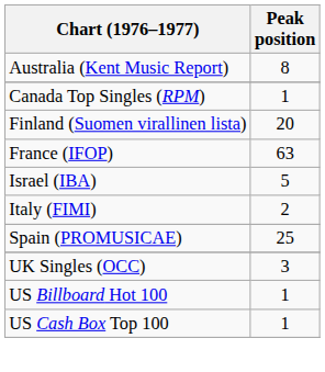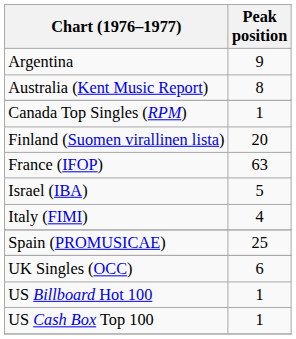 <table class="wikitable sortable">
 <tr>
 <th>Chart (1976–1977)</th>
 <th>Peak<br>position</th>
+</tr>
+<tr>
+<td>Argentina</td>
+<td align="center">9</td>
 </tr>
 <tr>
 <td>Australia (<a href='#'>Kent Music Report</a>)</td>
 <td style="text-align:center;">8</td>
 </tr>
 <tr>
 </tr>
 <tr>
 </tr>
 <tr>
 <td>Canada Top Singles (<a href='#'><em>RPM</em></a>)</td>
 <td style="text-align:center;">1</td>
 </tr>
 <tr>
 <td>Finland (<a href='#'>Suomen virallinen lista</a>)</td>
 <td style="text-align:center;">20</td>
 </tr>
 <tr>
 <td>France (<a href='#'>IFOP</a>)</td>
 <td align="center">63</td>
 </tr>
 <tr>
 <td>Israel (<a href='#'>IBA</a>)</td>
 <td style="text-align:center;">5</td>
 </tr>
 <tr>
 <td>Italy (<a href='#'>FIMI</a>)</td>
-<td style="text-align:center;">2</td>
+<td style="text-align:center;">4</td>
 </tr>
 <tr>
 </tr>
 <tr>
 </tr>
 <tr>
 </tr>
 <tr>
 </tr>
 <tr>
 <td>Spain (<a href='#'>PROMUSICAE</a>)</td>
 <td align="center">25</td>
 </tr>
 <tr>
 </tr>
 <tr>
 <td>UK Singles (<a href='#'>OCC</a>)</td>
-<td style="text-align:center;">3</td>
+<td style="text-align:center;">6</td>
 </tr>
 <tr>
 <td>US <a href='#'><em>Billboard</em> Hot 100</a></td>
 <td style="text-align:center;">1</td>
 </tr>
 <tr>
 <td>US <a href='#'><em>Cash Box</em></a> Top 100</td>
 <td style="text-align:center;">1</td>
 </tr>
 <tr>
 </tr>
 </table>
